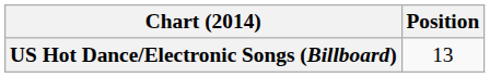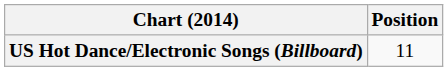 <table class="wikitable plainrowheaders" style="text-align:center;">
 <tr>
 <th>Chart (2014)</th>
 <th>Position</th>
 </tr>
 <tr>
 <th scope="row">US Hot Dance/Electronic Songs (<em>Billboard</em>)</th>
-<td>13</td>
+<td>11</td>
 </tr>
 </table>
